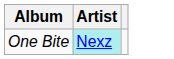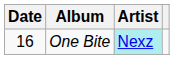 <table class="wikitable">
 <tr>
+<th>Date</th>
 <th>Album</th>
 <th>Artist</th>
 <th></th>
 </tr>
 <tr>
+<td style="text-align:center">16</td>
 <td><em>One Bite</em></td>
 <td style="background: paleturquoise;"><a href='#'>Nexz</a></td>
 <td style="text-align:center"></td>
 </tr>
 </table>
